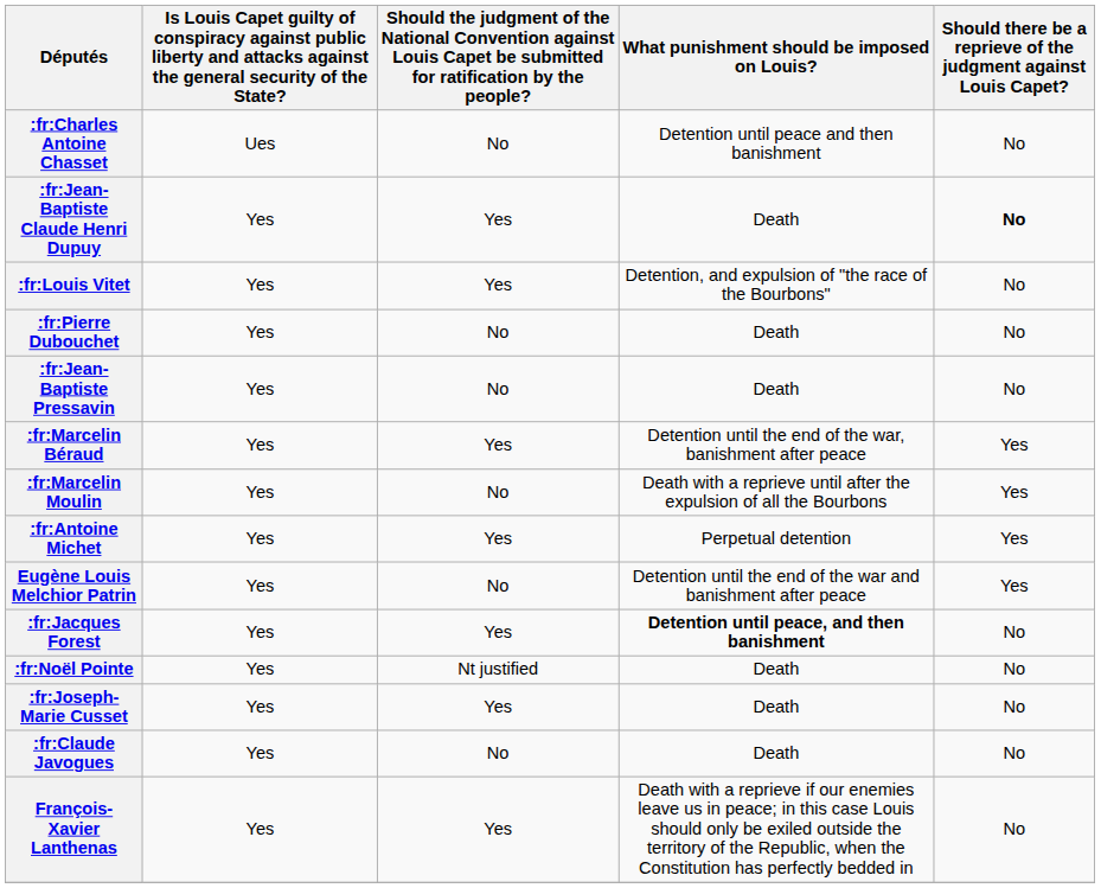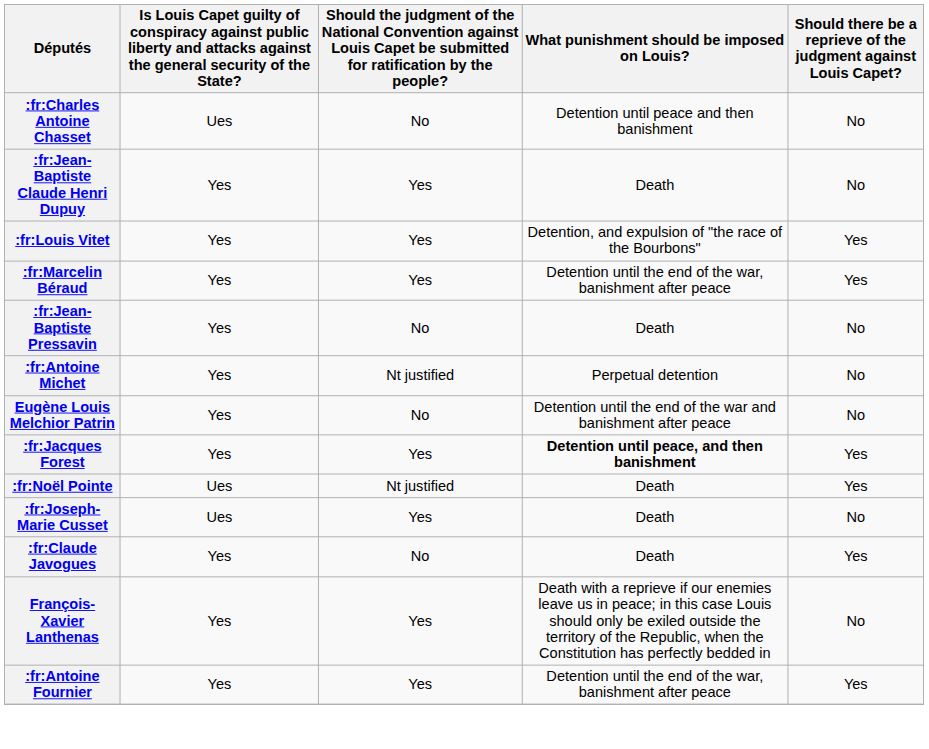 <table class="wikitable sortable" style="text-align:center; width:80%;">
 <tr>
 <th scope=col>Députés</th>
 <th scope=col>Is Louis Capet guilty of conspiracy against public liberty and attacks against the general security of the State?</th>
 <th scope=col>Should the judgment of the National Convention against Louis Capet be submitted for ratification by the people?</th>
 <th scope=col>What punishment should be imposed on Louis?</th>
 <th scope=col>Should there be a reprieve of the judgment against Louis Capet?</th>
 </tr>
 <tr>
 <th scope=row><a href='#'>:fr:Charles Antoine Chasset</a></th>
 <td>Ues</td>
 <td>No</td>
 <td>Detention until peace and then banishment</td>
 <td>No</td>
 </tr>
 <tr>
 <th scope=row><a href='#'>:fr:Jean-Baptiste Claude Henri Dupuy</a></th>
 <td>Yes</td>
 <td>Yes</td>
 <td>Death</td>
-<td><strong>No</strong></td>
+<td>No</td>
 </tr>
 <tr>
 <th scope=row><a href='#'>:fr:Louis Vitet</a></th>
 <td>Yes</td>
 <td>Yes</td>
 <td>Detention, and expulsion of "the race of the Bourbons"</td>
-<td>No</td>
+<td>Yes</td>
 </tr>
 <tr>
-<th scope=row><a href='#'>:fr:Pierre Dubouchet</a></th>
+<th scope=row><a href='#'>:fr:Marcelin Béraud</a></th>
 <td>Yes</td>
-<td>No</td>
-<td>Death</td>
-<td>No</td>
+<td>Yes</td>
+<td>Detention until the end of the war, banishment after peace</td>
+<td>Yes</td>
 </tr>
 <tr>
 <th scope=row><a href='#'>:fr:Jean-Baptiste Pressavin</a></th>
 <td>Yes</td>
 <td>No</td>
 <td>Death</td>
 <td>No</td>
 </tr>
 <tr>
-<th scope=row><a href='#'>:fr:Marcelin Béraud</a></th>
-<td>Yes</td>
-<td>Yes</td>
-<td>Detention until the end of the war, banishment after peace</td>
-<td>Yes</td>
-</tr>
-<tr>
-<th scope=row><a href='#'>:fr:Marcelin Moulin</a></th>
-<td>Yes</td>
-<td>No</td>
-<td>Death with a reprieve until after the expulsion of all the Bourbons</td>
-<td>Yes</td>
-</tr>
-<tr>
 <th scope=row><a href='#'>:fr:Antoine Michet</a></th>
 <td>Yes</td>
-<td>Yes</td>
+<td>Nt justified</td>
 <td>Perpetual detention</td>
-<td>Yes</td>
+<td>No</td>
 </tr>
 <tr>
 <th scope=row><a href='#'>Eugène Louis Melchior Patrin</a></th>
 <td>Yes</td>
 <td>No</td>
 <td>Detention until the end of the war and banishment after peace</td>
-<td>Yes</td>
+<td>No</td>
 </tr>
 <tr>
 <th scope=row><a href='#'>:fr:Jacques Forest</a></th>
 <td>Yes</td>
 <td>Yes</td>
 <td><strong>Detention until peace, and then banishment</strong></td>
-<td>No</td>
+<td>Yes</td>
 </tr>
 <tr>
 <th scope=row><a href='#'>:fr:Noël Pointe</a></th>
-<td>Yes</td>
+<td>Ues</td>
 <td>Nt justified</td>
 <td>Death</td>
-<td>No</td>
+<td>Yes</td>
 </tr>
 <tr>
 <th scope=row><a href='#'>:fr:Joseph-Marie Cusset</a></th>
-<td>Yes</td>
+<td>Ues</td>
 <td>Yes</td>
 <td>Death</td>
 <td>No</td>
 </tr>
 <tr>
 <th scope=row><a href='#'>:fr:Claude Javogues</a></th>
 <td>Yes</td>
 <td>No</td>
 <td>Death</td>
-<td>No</td>
+<td>Yes</td>
 </tr>
 <tr>
 <th scope=row><a href='#'>François-Xavier Lanthenas</a></th>
 <td>Yes</td>
 <td>Yes</td>
 <td>Death with a reprieve if our enemies leave us in peace; in this case Louis should only be exiled outside the territory of the Republic, when the Constitution has perfectly bedded in</td>
 <td>No</td>
 </tr>
 <tr>
+<th scope=row><a href='#'>:fr:Antoine Fournier</a></th>
+<td>Yes</td>
+<td>Yes</td>
+<td>Detention until the end of the war, banishment after peace</td>
+<td>Yes</td>
+</tr>
+<tr>
 </tr>
 </table>
